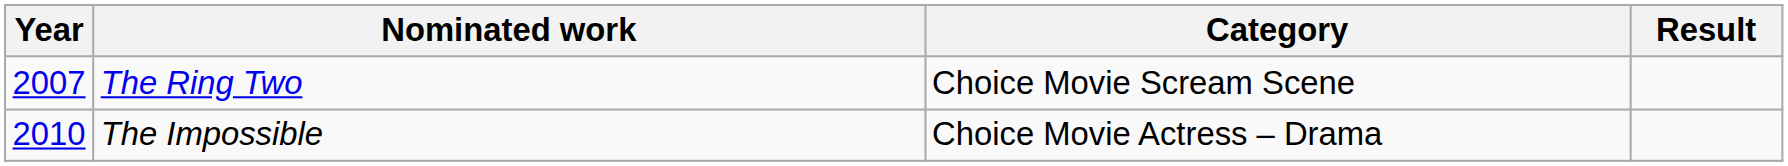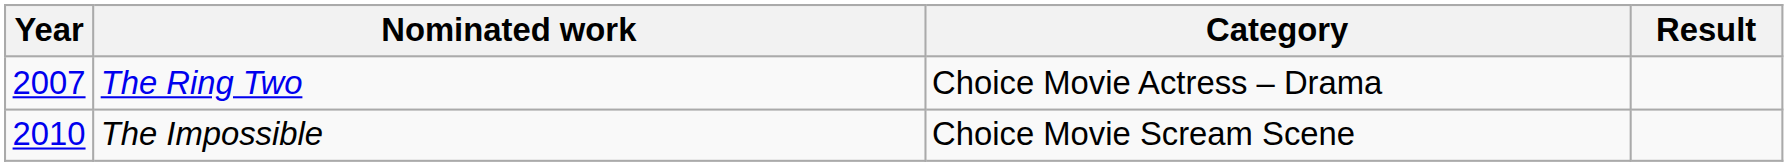 <table class=wikitable>
 <tr>
 <th scope="col" style="width:1em;">Year</th>
 <th scope="col" style="width:39em;">Nominated work</th>
 <th scope="col" style="width:33em;">Category</th>
 <th scope="col" style="width:5em;">Result</th>
 </tr>
 <tr>
 <td><a href='#'>2007</a></td>
 <td><em><a href='#'>The Ring Two</a></em></td>
-<td>Choice Movie Scream Scene</td>
+<td>Choice Movie Actress – Drama</td>
 <td></td>
 </tr>
 <tr>
 <td><a href='#'>2010</a></td>
 <td><em>The Impossible</em></td>
-<td>Choice Movie Actress – Drama</td>
+<td>Choice Movie Scream Scene</td>
 <td></td>
 </tr>
 </table>
